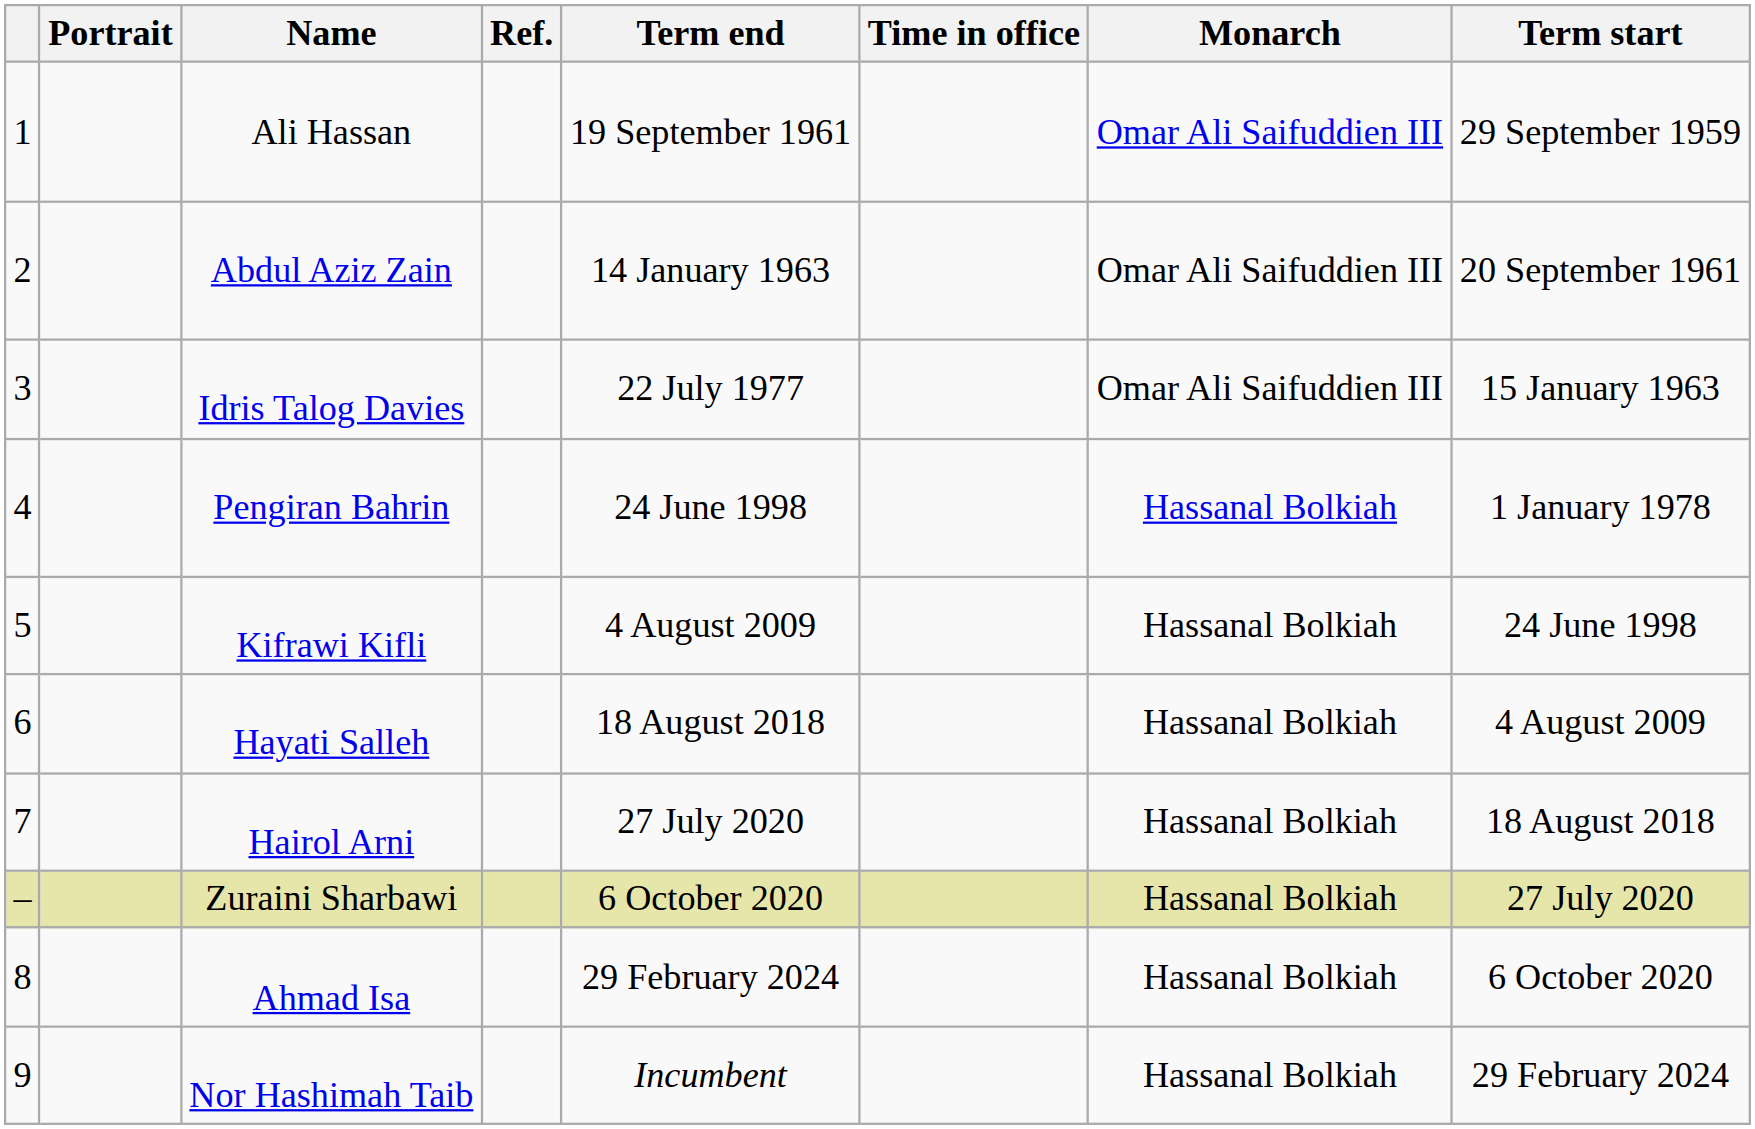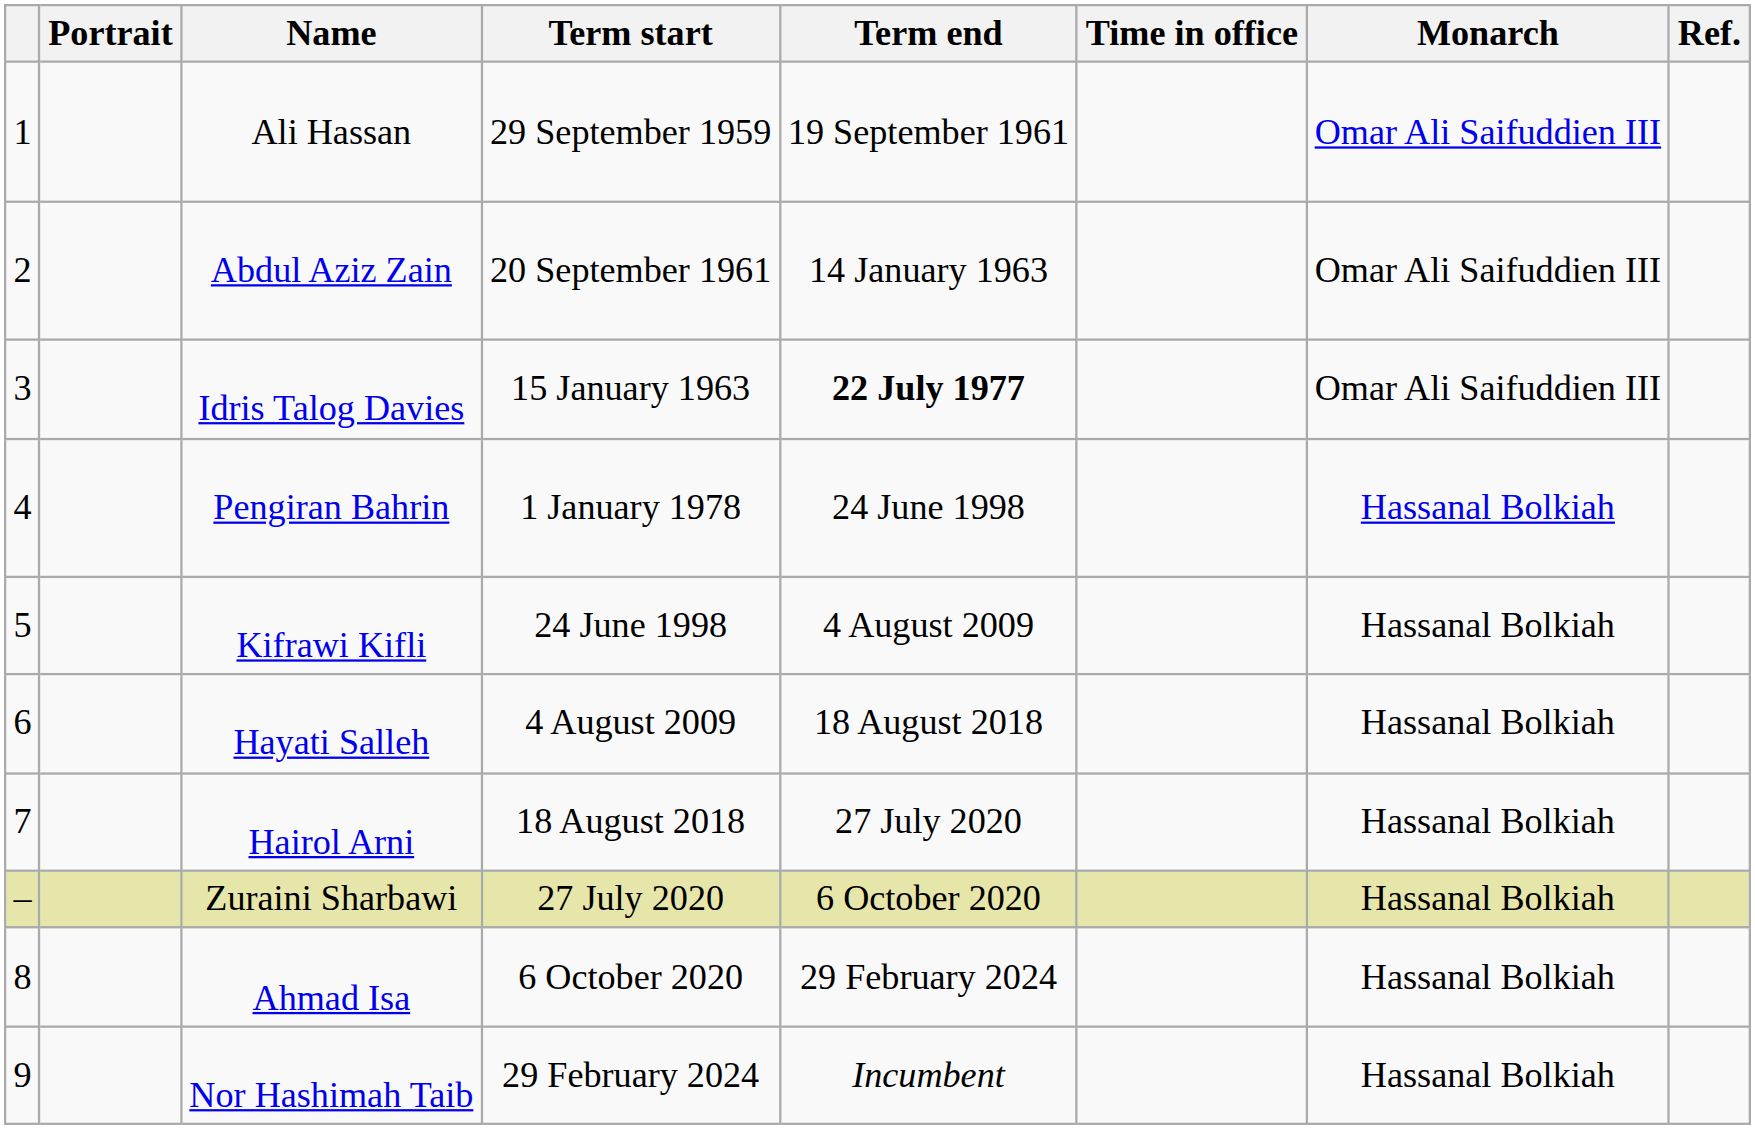 <table class="wikitable" style="text-align:center;">
 <tr>
 <th></th>
 <th>Portrait</th>
 <th>Name</th>
-<th>Ref.</th>
+<th>Term start</th>
 <th>Term end</th>
 <th>Time in office</th>
 <th>Monarch</th>
-<th>Term start</th>
+<th>Ref.</th>
 </tr>
 <tr>
 <td>1</td>
 <td></td>
 <td><br>Ali Hassan<br><br></td>
-<td></td>
+<td>29 September 1959</td>
 <td>19 September 1961</td>
 <td></td>
 <td><a href='#'>Omar Ali Saifuddien III</a></td>
-<td>29 September 1959</td>
+<td></td>
 </tr>
 <tr>
 <td>2</td>
 <td></td>
 <td><br><a href='#'>Abdul Aziz Zain</a><br><br></td>
-<td></td>
+<td>20 September 1961</td>
 <td>14 January 1963</td>
 <td></td>
 <td>Omar Ali Saifuddien III</td>
-<td>20 September 1961</td>
+<td></td>
 </tr>
 <tr>
 <td>3</td>
 <td></td>
 <td><br><a href='#'>Idris Talog Davies</a><br></td>
-<td></td>
-<td>22 July 1977</td>
+<td>15 January 1963</td>
+<td><strong>22 July 1977</strong></td>
 <td></td>
 <td>Omar Ali Saifuddien III</td>
-<td>15 January 1963</td>
+<td></td>
 </tr>
 <tr>
 <td>4</td>
 <td></td>
 <td><br><a href='#'>Pengiran Bahrin</a><br><br></td>
-<td></td>
+<td>1 January 1978</td>
 <td>24 June 1998</td>
 <td></td>
 <td><a href='#'>Hassanal Bolkiah</a></td>
-<td>1 January 1978</td>
+<td></td>
 </tr>
 <tr>
 <td>5</td>
 <td></td>
 <td><br><a href='#'>Kifrawi Kifli</a><br></td>
-<td></td>
+<td>24 June 1998</td>
 <td>4 August 2009</td>
 <td></td>
 <td>Hassanal Bolkiah</td>
-<td>24 June 1998</td>
+<td></td>
 </tr>
 <tr>
 <td>6</td>
 <td></td>
 <td><br><a href='#'>Hayati Salleh</a><br></td>
-<td></td>
+<td>4 August 2009</td>
 <td>18 August 2018</td>
 <td></td>
 <td>Hassanal Bolkiah</td>
-<td>4 August 2009</td>
+<td></td>
 </tr>
 <tr>
 <td>7</td>
 <td></td>
 <td><br><a href='#'>Hairol Arni</a><br></td>
-<td></td>
+<td>18 August 2018</td>
 <td>27 July 2020</td>
 <td></td>
 <td>Hassanal Bolkiah</td>
-<td>18 August 2018</td>
+<td></td>
 </tr>
 <tr style="background:#e6e6aa;">
 <td>–</td>
 <td></td>
 <td>Zuraini Sharbawi<br></td>
-<td></td>
+<td>27 July 2020</td>
 <td>6 October 2020</td>
 <td></td>
 <td>Hassanal Bolkiah</td>
-<td>27 July 2020</td>
+<td></td>
 </tr>
 <tr>
 <td>8</td>
 <td></td>
 <td><br><a href='#'>Ahmad Isa</a><br></td>
-<td></td>
+<td>6 October 2020</td>
 <td>29 February 2024</td>
 <td></td>
 <td>Hassanal Bolkiah</td>
-<td>6 October 2020</td>
+<td></td>
 </tr>
 <tr>
 <td>9</td>
 <td></td>
 <td><br><a href='#'>Nor Hashimah Taib</a><br></td>
-<td></td>
+<td>29 February 2024</td>
 <td><em>Incumbent</em></td>
 <td></td>
 <td>Hassanal Bolkiah</td>
-<td>29 February 2024</td>
+<td></td>
 </tr>
 </table>
